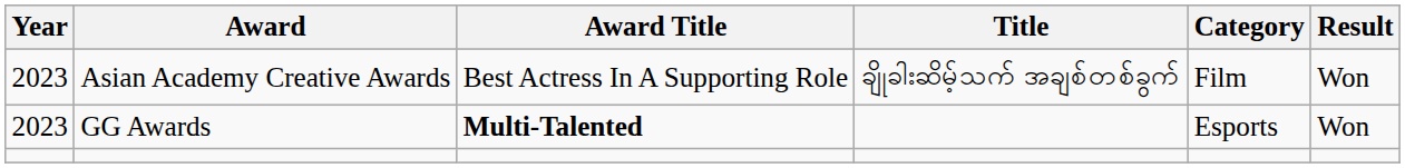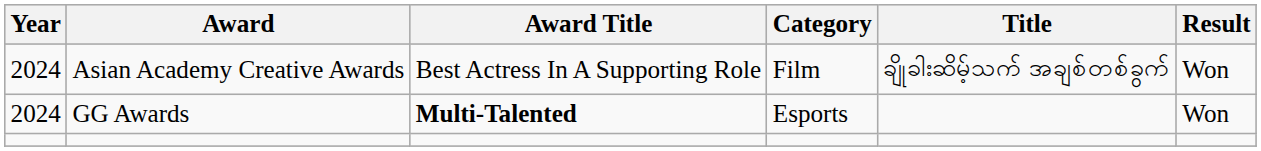 <table class="wikitable">
 <tr>
 <th>Year</th>
 <th>Award</th>
 <th>Award Title</th>
+<th>Category</th>
 <th>Title</th>
-<th>Category</th>
 <th>Result</th>
 </tr>
 <tr>
-<td>2023</td>
+<td>2024</td>
 <td>Asian Academy Creative Awards</td>
 <td>Best Actress In A Supporting Role</td>
+<td>Film</td>
 <td>ချိုခါးဆိမ့်သက် အချစ်တစ်ခွက်</td>
-<td>Film</td>
 <td>Won</td>
 </tr>
 <tr>
-<td>2023</td>
+<td>2024</td>
 <td>GG Awards</td>
 <td><strong>Multi-Talented</strong></td>
+<td>Esports</td>
 <td></td>
-<td>Esports</td>
 <td>Won</td>
 </tr>
 <tr>
 <td></td>
 <td></td>
 <td></td>
 <td></td>
 <td></td>
 <td></td>
 </tr>
 </table>
